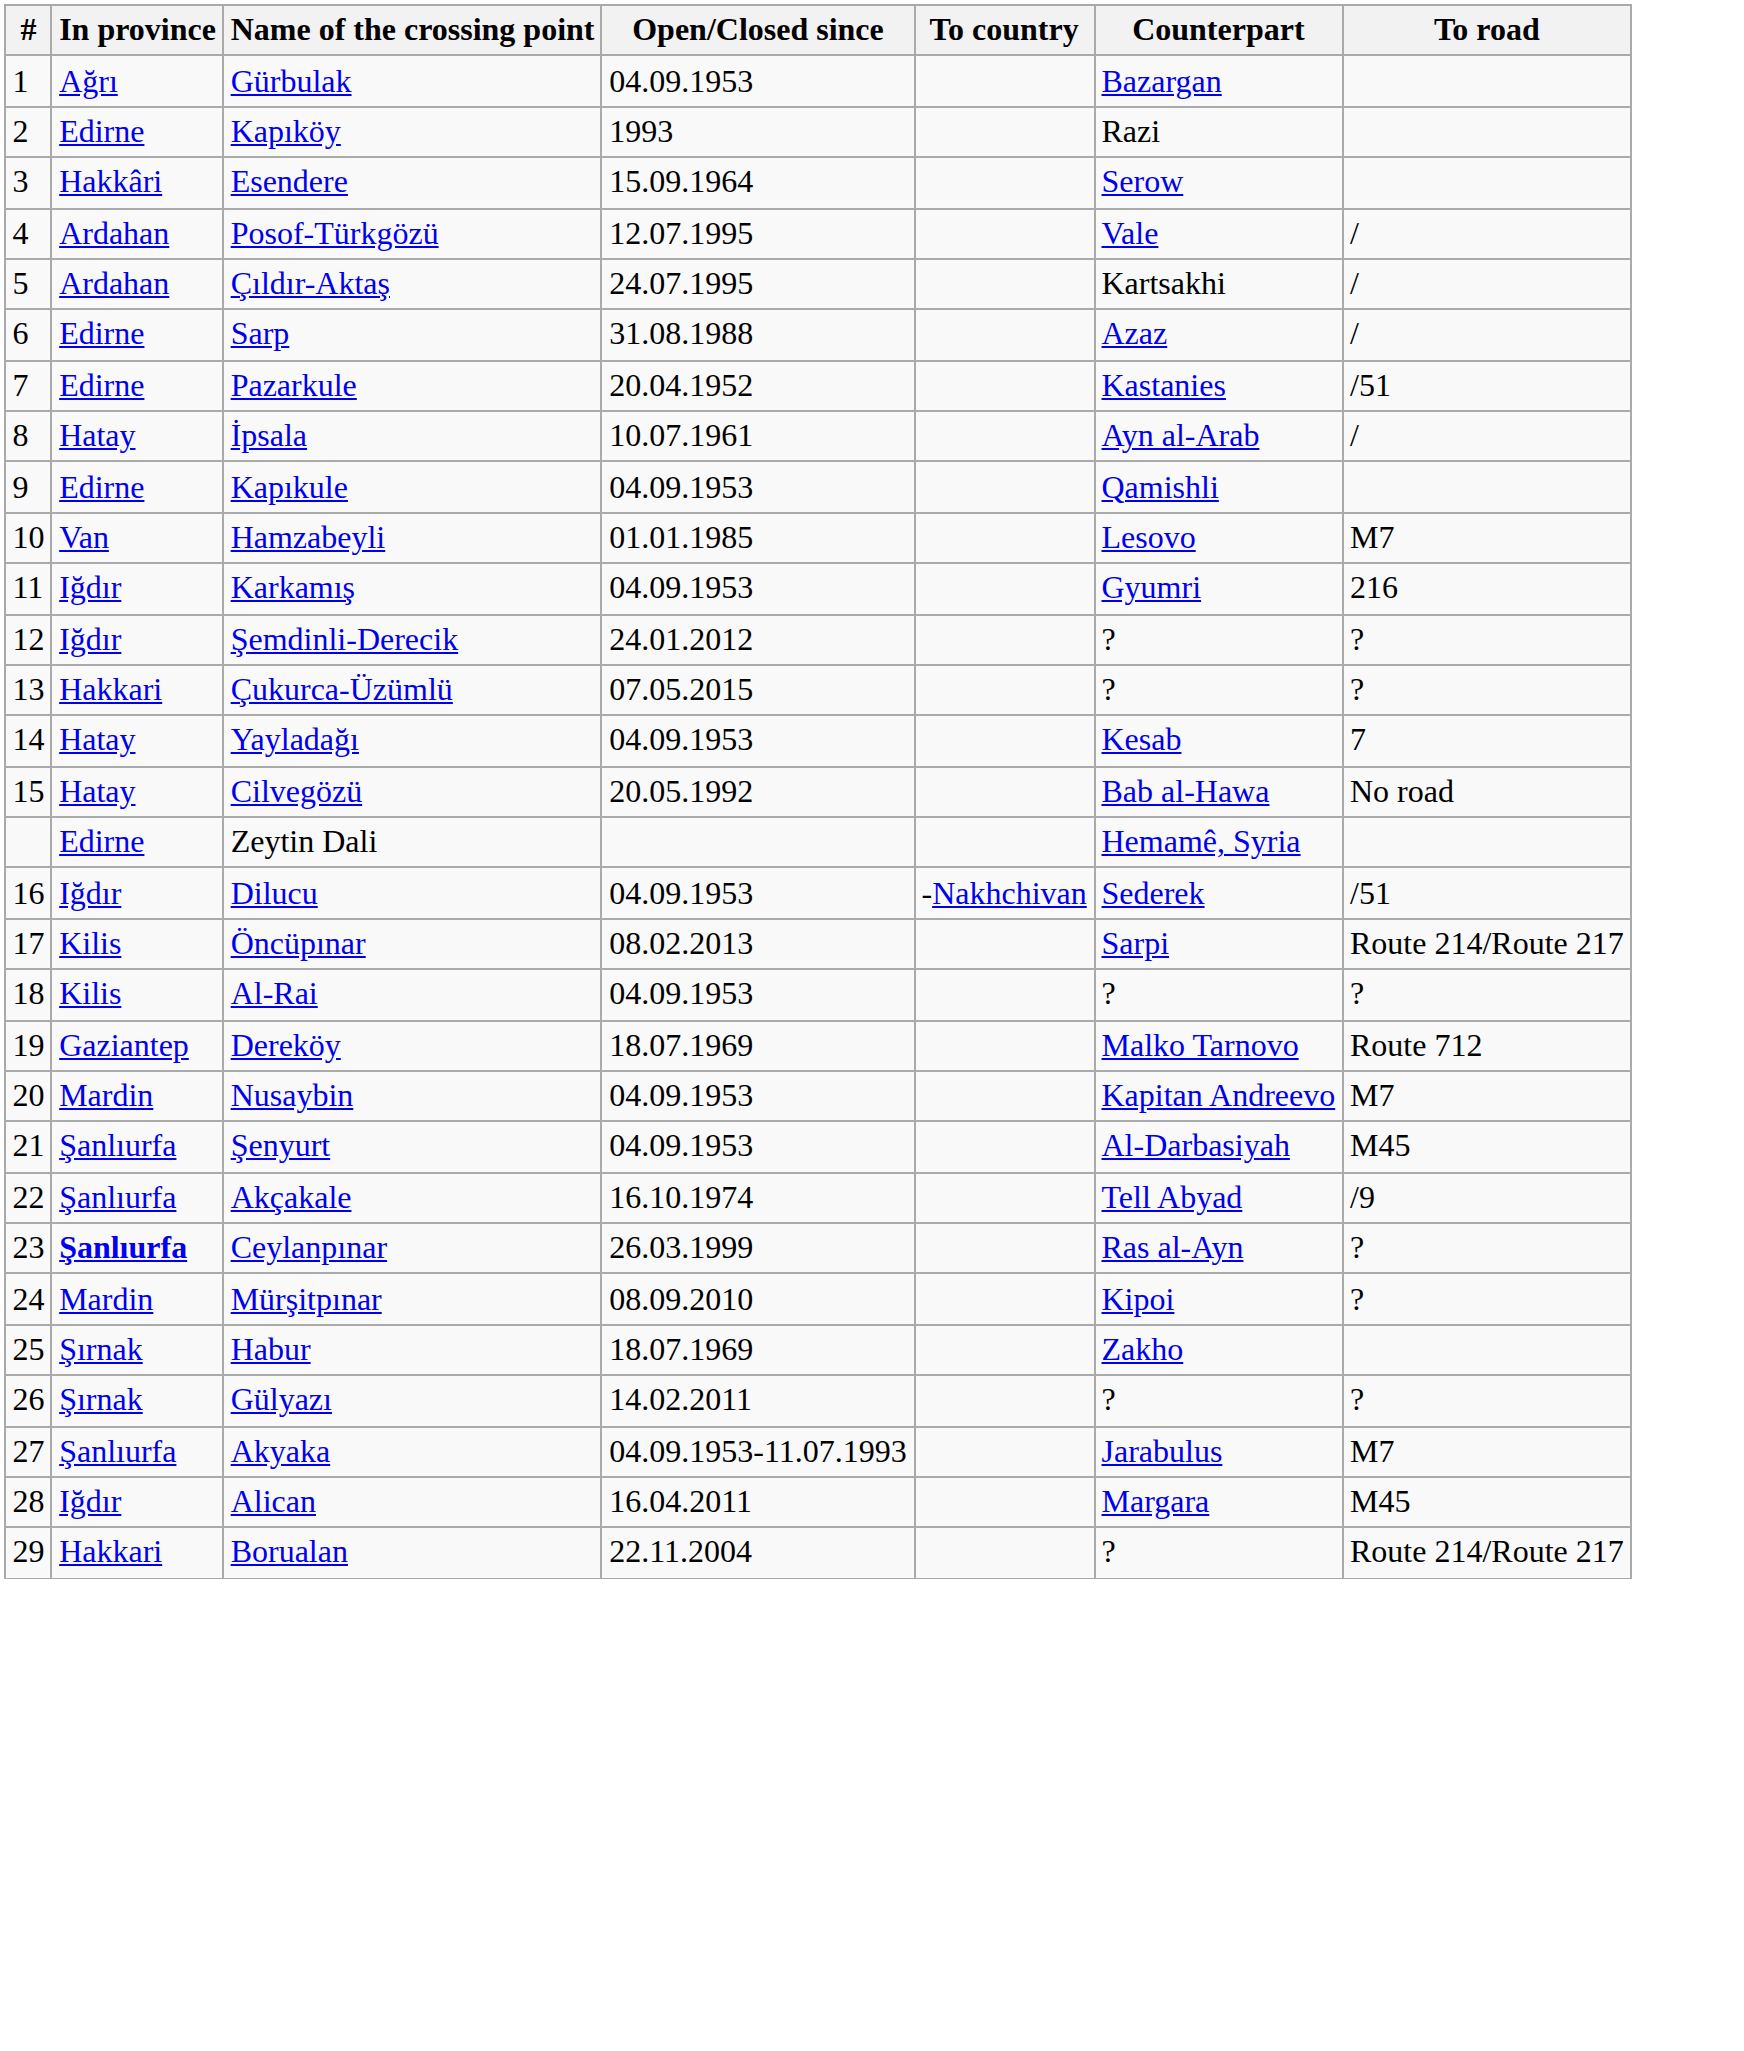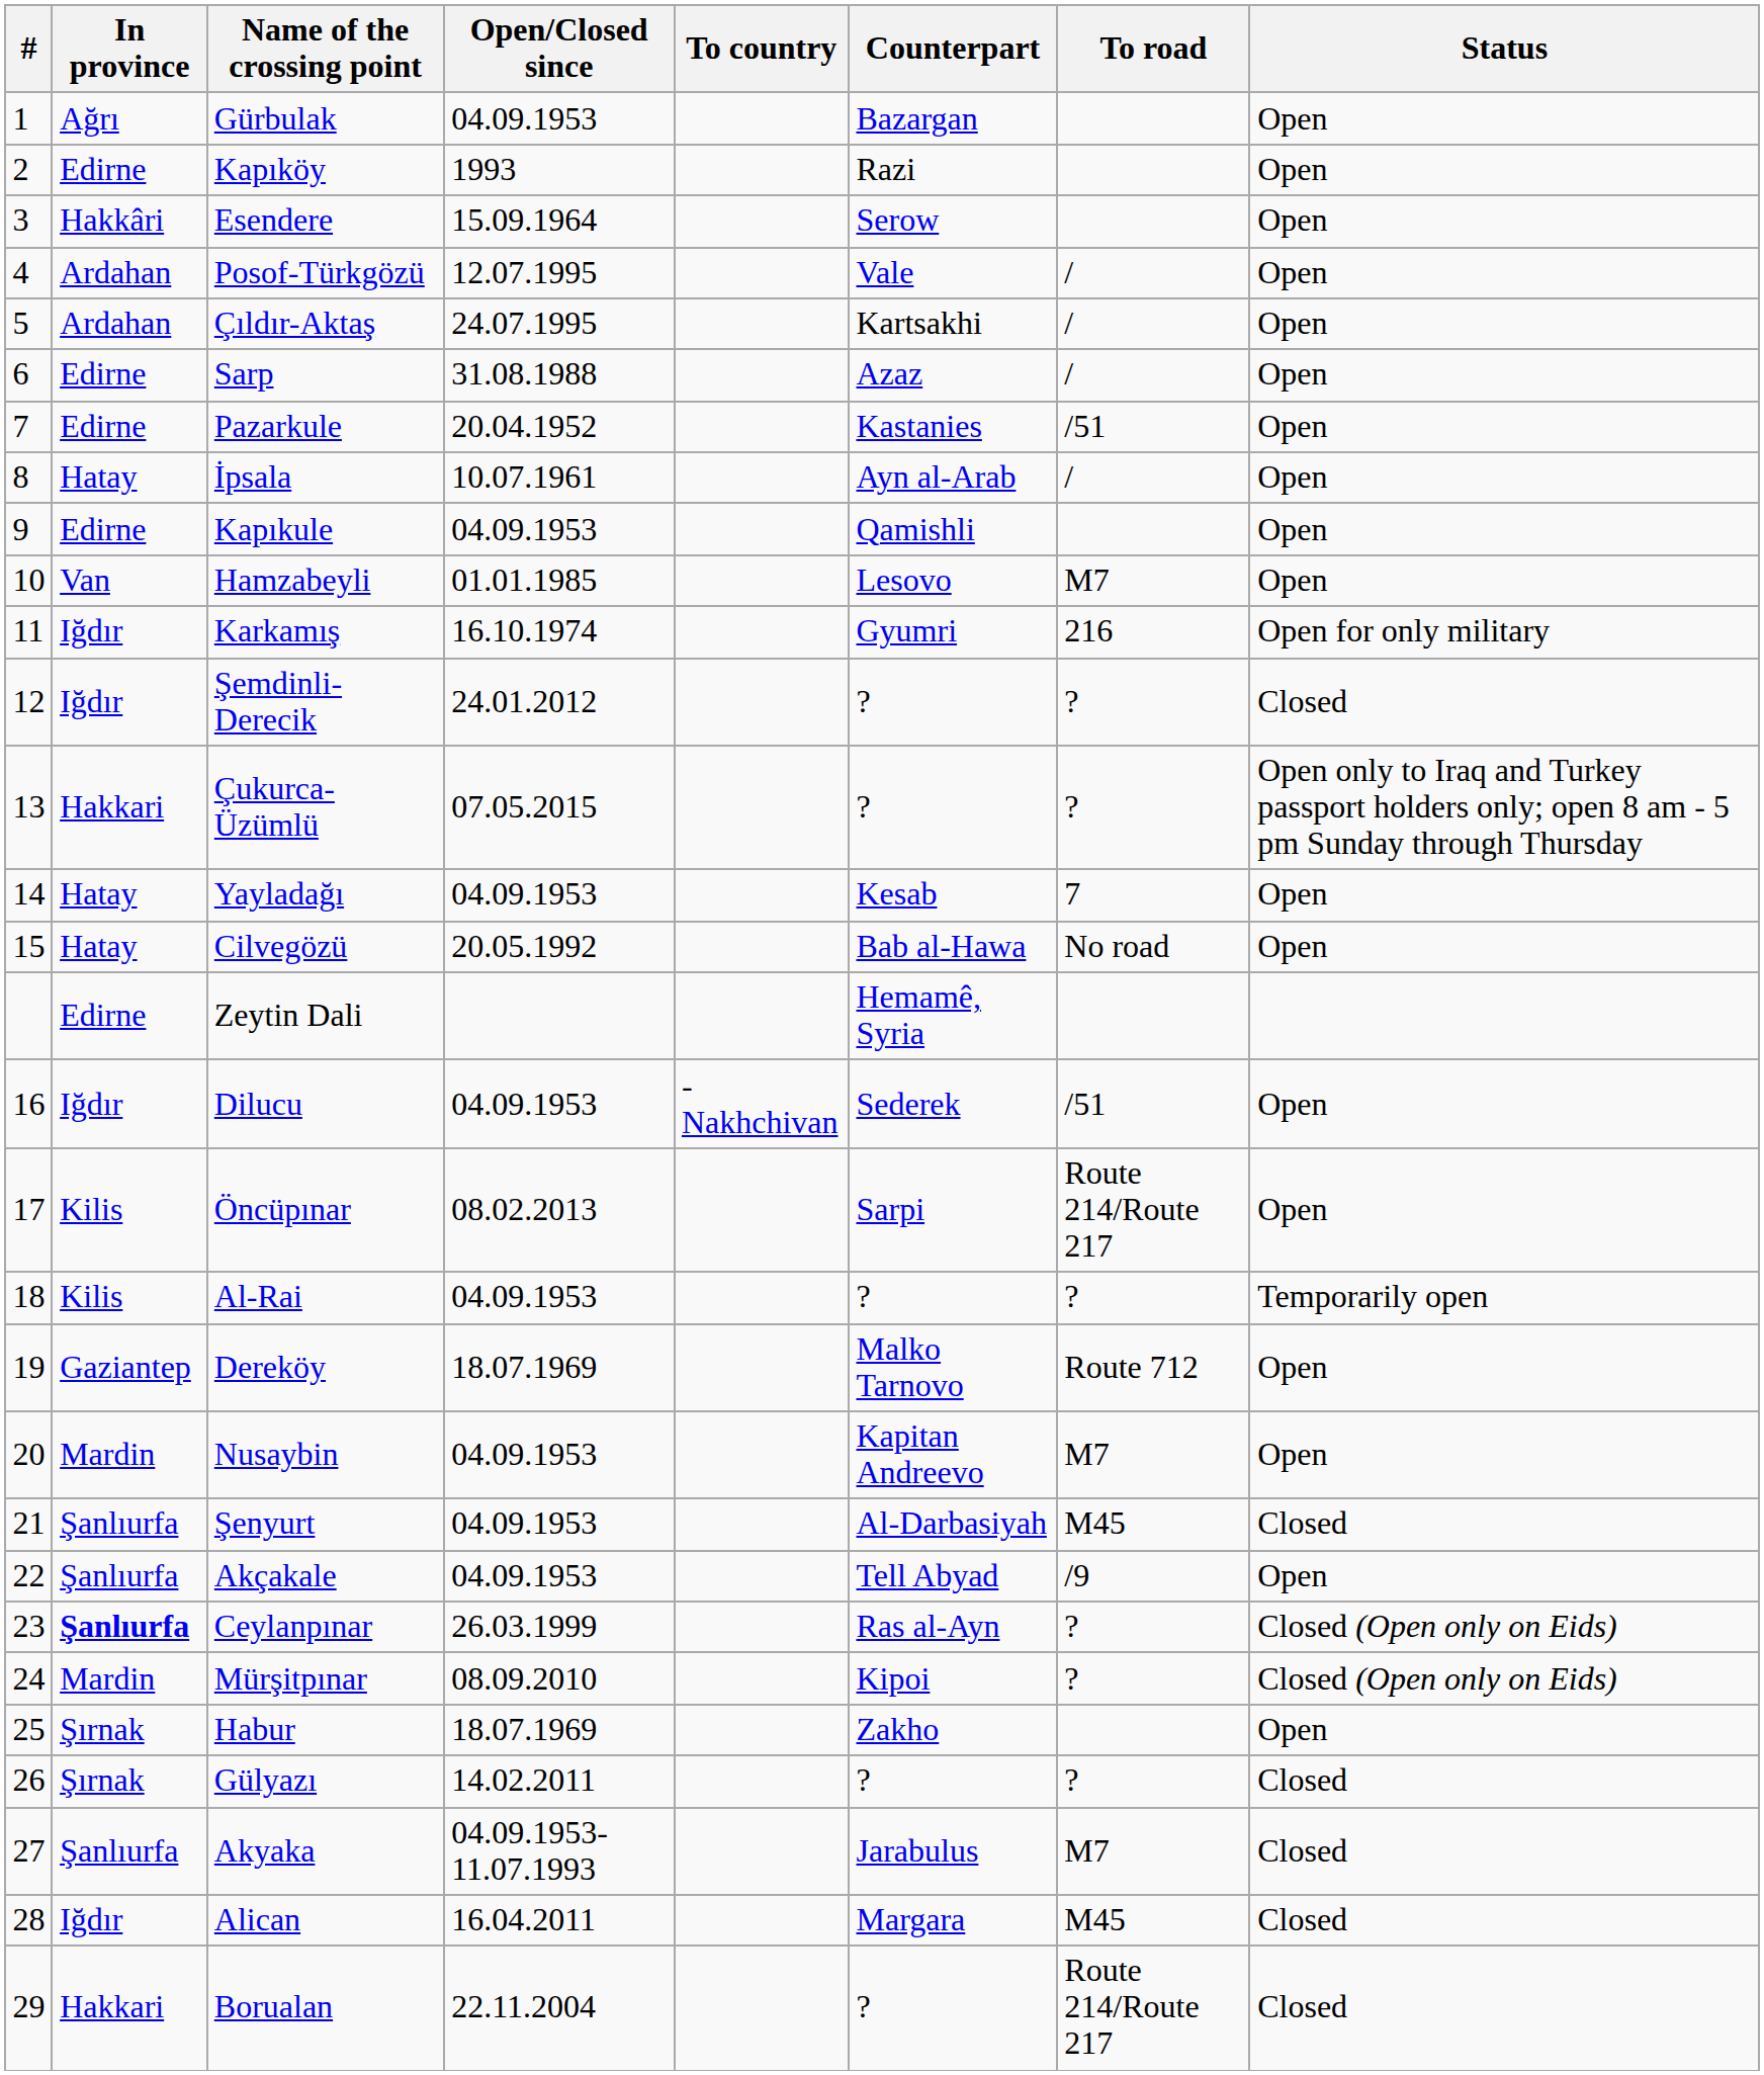 <table class="wikitable sortable">
 <tr>
 <th>#</th>
 <th>In province</th>
 <th>Name of the crossing point</th>
 <th>Open/Closed since</th>
 <th>To country</th>
 <th>Counterpart</th>
 <th>To road</th>
+<th>Status</th>
 </tr>
 <tr>
 <td>1</td>
 <td><a href='#'>Ağrı</a></td>
 <td><a href='#'>Gürbulak</a></td>
 <td>04.09.1953</td>
 <td></td>
 <td><a href='#'>Bazargan</a></td>
 <td></td>
+<td><span>Open</span></td>
 </tr>
 <tr>
 <td>2</td>
 <td><a href='#'>Edirne</a></td>
 <td><a href='#'>Kapıköy</a></td>
 <td>1993</td>
 <td></td>
 <td>Razi</td>
 <td></td>
+<td><span>Open</span></td>
 </tr>
 <tr>
 <td>3</td>
 <td><a href='#'>Hakkâri</a></td>
 <td><a href='#'>Esendere</a></td>
 <td>15.09.1964</td>
 <td></td>
 <td><a href='#'>Serow</a></td>
 <td></td>
+<td><span>Open</span></td>
 </tr>
 <tr>
 <td>4</td>
 <td><a href='#'>Ardahan</a></td>
 <td><a href='#'>Posof-Türkgözü</a></td>
 <td>12.07.1995</td>
 <td></td>
 <td><a href='#'>Vale</a></td>
 <td>/</td>
+<td><span>Open</span></td>
 </tr>
 <tr>
 <td>5</td>
 <td><a href='#'>Ardahan</a></td>
 <td><a href='#'>Çıldır-Aktaş</a></td>
 <td>24.07.1995</td>
 <td></td>
 <td Kartsakhi,Georgia>Kartsakhi</td>
 <td>/</td>
+<td><span>Open</span></td>
 </tr>
 <tr>
 <td>6</td>
 <td><a href='#'>Edirne</a></td>
 <td><a href='#'>Sarp</a></td>
 <td>31.08.1988</td>
 <td></td>
 <td><a href='#'>Azaz</a></td>
 <td>/</td>
+<td><span>Open</span></td>
 </tr>
 <tr>
 <td>7</td>
 <td><a href='#'>Edirne</a></td>
 <td><a href='#'>Pazarkule</a></td>
 <td>20.04.1952</td>
 <td></td>
 <td><a href='#'>Kastanies</a></td>
 <td>/<span>51</span></td>
+<td><span>Open</span></td>
 </tr>
 <tr>
 <td>8</td>
 <td><a href='#'>Hatay</a></td>
 <td><a href='#'>İpsala</a></td>
 <td>10.07.1961</td>
 <td></td>
 <td><a href='#'>Ayn al-Arab</a></td>
 <td>/</td>
+<td><span>Open</span></td>
 </tr>
 <tr>
 <td>9</td>
 <td><a href='#'>Edirne</a></td>
 <td><a href='#'>Kapıkule</a></td>
 <td>04.09.1953</td>
 <td></td>
 <td><a href='#'>Qamishli</a></td>
 <td></td>
+<td><span>Open</span></td>
 </tr>
 <tr>
 <td>10</td>
 <td><a href='#'>Van</a></td>
 <td><a href='#'>Hamzabeyli</a></td>
 <td>01.01.1985</td>
 <td></td>
 <td><a href='#'>Lesovo</a></td>
 <td><span>M7</span></td>
+<td><span>Open</span></td>
 </tr>
 <tr>
 <td>11</td>
 <td><a href='#'>Iğdır</a></td>
 <td><a href='#'>Karkamış</a></td>
-<td>04.09.1953</td>
+<td>16.10.1974</td>
 <td></td>
 <td><a href='#'>Gyumri</a></td>
 <td><span>216</span></td>
+<td><span>Open for only military</span></td>
 </tr>
 <tr>
 <td>12</td>
 <td><a href='#'>Iğdır</a></td>
 <td><a href='#'>Şemdinli-Derecik</a></td>
 <td>24.01.2012</td>
 <td></td>
 <td>?</td>
 <td>?</td>
+<td><span>Closed</span></td>
 </tr>
 <tr>
 <td>13</td>
 <td><a href='#'>Hakkari</a></td>
 <td><a href='#'>Çukurca-Üzümlü</a></td>
 <td>07.05.2015</td>
 <td></td>
 <td>?</td>
 <td>?</td>
+<td><span>Open</span> only to Iraq and Turkey passport holders only; open 8 am - 5 pm Sunday through Thursday</td>
 </tr>
 <tr>
 <td>14</td>
 <td><a href='#'>Hatay</a></td>
 <td><a href='#'>Yayladağı</a></td>
 <td>04.09.1953</td>
 <td></td>
 <td><a href='#'>Kesab</a></td>
 <td><span>7</span></td>
+<td><span>Open</span></td>
 </tr>
 <tr>
 <td>15</td>
 <td><a href='#'>Hatay</a></td>
 <td><a href='#'>Cilvegözü</a></td>
 <td>20.05.1992</td>
 <td></td>
 <td><a href='#'>Bab al-Hawa</a></td>
 <td>No road</td>
+<td><span>Open</span></td>
 </tr>
 <tr>
 <td></td>
 <td><a href='#'>Edirne</a></td>
 <td>Zeytin Dali</td>
 <td></td>
 <td></td>
 <td><a href='#'>Hemamê, Syria</a></td>
+<td></td>
 <td></td>
 </tr>
 <tr>
 <td>16</td>
 <td><a href='#'>Iğdır</a></td>
 <td><a href='#'>Dilucu</a></td>
 <td>04.09.1953</td>
 <td> -<a href='#'>Nakhchivan</a></td>
 <td><a href='#'>Sederek</a></td>
 <td>/<span>51</span></td>
+<td><span>Open</span></td>
 </tr>
 <tr>
 <td>17</td>
 <td><a href='#'>Kilis</a></td>
 <td><a href='#'>Öncüpınar</a></td>
 <td>08.02.2013</td>
 <td></td>
 <td><a href='#'>Sarpi</a></td>
 <td>Route 214/Route 217</td>
+<td><span>Open</span></td>
 </tr>
 <tr>
 <td>18</td>
 <td><a href='#'>Kilis</a></td>
 <td><a href='#'>Al-Rai</a></td>
 <td>04.09.1953</td>
 <td></td>
 <td>?</td>
 <td>?</td>
+<td><span>Temporarily open</span></td>
 </tr>
 <tr>
 <td>19</td>
 <td><a href='#'>Gaziantep</a></td>
 <td><a href='#'>Dereköy</a></td>
 <td>18.07.1969</td>
 <td></td>
 <td><a href='#'>Malko Tarnovo</a></td>
 <td>Route 712</td>
+<td><span>Open</span></td>
 </tr>
 <tr>
 <td>20</td>
 <td><a href='#'>Mardin</a></td>
 <td><a href='#'>Nusaybin</a></td>
 <td>04.09.1953</td>
 <td></td>
 <td><a href='#'>Kapitan Andreevo</a></td>
 <td><span>M7</span></td>
+<td><span>Open</span></td>
 </tr>
 <tr>
 <td>21</td>
 <td><a href='#'>Şanlıurfa</a></td>
 <td><a href='#'>Şenyurt</a></td>
 <td>04.09.1953</td>
 <td></td>
 <td><a href='#'>Al-Darbasiyah</a></td>
 <td><span>M45</span></td>
+<td><span>Closed</span></td>
 </tr>
 <tr>
 <td>22</td>
 <td><a href='#'>Şanlıurfa</a></td>
 <td><a href='#'>Akçakale</a></td>
-<td>16.10.1974</td>
+<td>04.09.1953</td>
 <td></td>
 <td><a href='#'>Tell Abyad</a></td>
 <td>/<span>9</span></td>
+<td><span>Open</span></td>
 </tr>
 <tr>
 <td>23</td>
 <td><strong><a href='#'>Şanlıurfa</a></strong></td>
 <td><a href='#'>Ceylanpınar</a></td>
 <td>26.03.1999</td>
 <td></td>
 <td><a href='#'>Ras al-Ayn</a></td>
 <td>?</td>
+<td><span>Closed</span> <em>(Open only on Eids)</em></td>
 </tr>
 <tr>
 <td>24</td>
 <td><a href='#'>Mardin</a></td>
 <td><a href='#'>Mürşitpınar</a></td>
 <td>08.09.2010</td>
 <td></td>
 <td><a href='#'>Kipoi</a></td>
 <td>?</td>
+<td><span>Closed</span> <em>(Open only on Eids)</em></td>
 </tr>
 <tr>
 <td>25</td>
 <td><a href='#'>Şırnak</a></td>
 <td><a href='#'>Habur</a></td>
 <td>18.07.1969</td>
 <td></td>
 <td><a href='#'>Zakho</a></td>
 <td></td>
+<td><span>Open</span></td>
 </tr>
 <tr>
 <td>26</td>
 <td><a href='#'>Şırnak</a></td>
 <td><a href='#'>Gülyazı</a></td>
 <td>14.02.2011</td>
 <td></td>
 <td>?</td>
 <td>?</td>
+<td><span>Closed</span></td>
 </tr>
 <tr>
 <td>27</td>
 <td><a href='#'>Şanlıurfa</a></td>
 <td><a href='#'>Akyaka</a></td>
 <td>04.09.1953-11.07.1993</td>
 <td></td>
 <td><a href='#'>Jarabulus</a></td>
 <td><span>M7</span></td>
+<td><span>Closed</span></td>
 </tr>
 <tr>
 <td>28</td>
 <td><a href='#'>Iğdır</a></td>
 <td><a href='#'>Alican</a></td>
 <td>16.04.2011</td>
 <td></td>
 <td><a href='#'>Margara</a></td>
 <td><span>M45</span></td>
+<td><span>Closed</span></td>
 </tr>
 <tr>
 <td>29</td>
 <td><a href='#'>Hakkari</a></td>
 <td><a href='#'>Borualan</a></td>
 <td>22.11.2004</td>
 <td></td>
 <td>?</td>
 <td>Route 214/Route 217</td>
+<td><span>Closed</span></td>
 </tr>
 </table>
